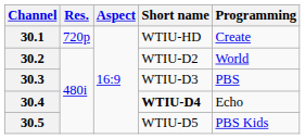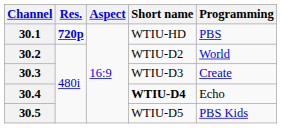 <table class="wikitable">
 <tr>
 <th><a href='#'>Channel</a></th>
 <th><a href='#'>Res.</a></th>
 <th><a href='#'>Aspect</a></th>
 <th>Short name</th>
 <th>Programming</th>
 </tr>
 <tr>
 <th scope = "row">30.1</th>
-<td><a href='#'>720p</a></td>
+<td><strong><a href='#'>720p</a></strong></td>
 <td rowspan="5"><a href='#'>16:9</a></td>
 <td>WTIU-HD</td>
-<td><a href='#'>Create</a></td>
+<td><a href='#'>PBS</a></td>
 </tr>
 <tr>
 <th scope = "row">30.2</th>
 <td rowspan="4"><a href='#'>480i</a></td>
 <td>WTIU-D2</td>
 <td><a href='#'>World</a></td>
 </tr>
 <tr>
 <th scope = "row">30.3</th>
 <td>WTIU-D3</td>
-<td><a href='#'>PBS</a></td>
+<td><a href='#'>Create</a></td>
 </tr>
 <tr>
 <th scope = "row">30.4</th>
 <td><strong>WTIU-D4</strong></td>
 <td>Echo</td>
 </tr>
 <tr>
 <th scope = "row">30.5</th>
 <td>WTIU-D5</td>
 <td><a href='#'>PBS Kids</a></td>
 </tr>
 </table>
